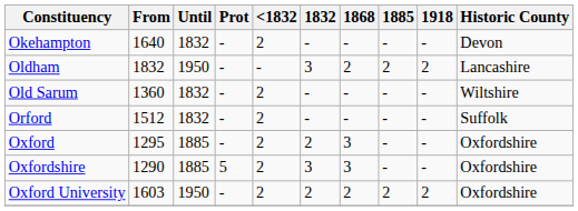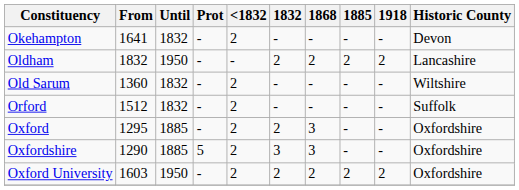 <table class="wikitable">
 <tr>
 <th>Constituency</th>
 <th>From</th>
 <th>Until</th>
 <th>Prot</th>
 <th><1832</th>
 <th>1832</th>
 <th>1868</th>
 <th>1885</th>
 <th>1918</th>
 <th>Historic County</th>
 </tr>
 <tr>
 <td><a href='#'>Okehampton</a></td>
-<td>1640</td>
+<td>1641</td>
 <td>1832</td>
 <td>-</td>
 <td>2</td>
 <td>-</td>
 <td>-</td>
 <td>-</td>
 <td>-</td>
 <td>Devon</td>
 </tr>
 <tr>
 <td><a href='#'>Oldham</a></td>
 <td>1832</td>
 <td>1950</td>
 <td>-</td>
 <td>-</td>
-<td>3</td>
+<td>2</td>
 <td>2</td>
 <td>2</td>
 <td>2</td>
 <td>Lancashire</td>
 </tr>
 <tr>
 <td><a href='#'>Old Sarum</a></td>
 <td>1360</td>
 <td>1832</td>
 <td>-</td>
 <td>2</td>
 <td>-</td>
 <td>-</td>
 <td>-</td>
 <td>-</td>
 <td>Wiltshire</td>
 </tr>
 <tr>
 <td><a href='#'>Orford</a></td>
 <td>1512</td>
 <td>1832</td>
 <td>-</td>
 <td>2</td>
 <td>-</td>
 <td>-</td>
 <td>-</td>
 <td>-</td>
 <td>Suffolk</td>
 </tr>
 <tr>
 <td><a href='#'>Oxford</a></td>
 <td>1295</td>
 <td>1885</td>
 <td>-</td>
 <td>2</td>
 <td>2</td>
 <td>3</td>
 <td>-</td>
 <td>-</td>
 <td>Oxfordshire</td>
 </tr>
 <tr>
 <td><a href='#'>Oxfordshire</a></td>
 <td>1290</td>
 <td>1885</td>
 <td>5</td>
 <td>2</td>
 <td>3</td>
 <td>3</td>
 <td>-</td>
 <td>-</td>
 <td>Oxfordshire</td>
 </tr>
 <tr>
 <td><a href='#'>Oxford University</a></td>
 <td>1603</td>
 <td>1950</td>
 <td>-</td>
 <td>2</td>
 <td>2</td>
 <td>2</td>
 <td>2</td>
 <td>2</td>
 <td>Oxfordshire</td>
 </tr>
 <tr>
 </tr>
 </table>
